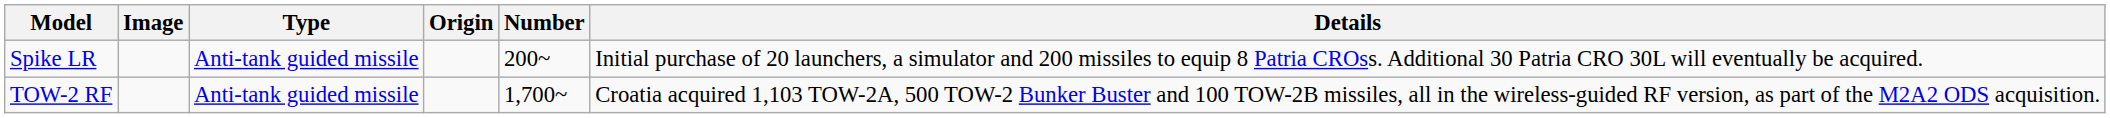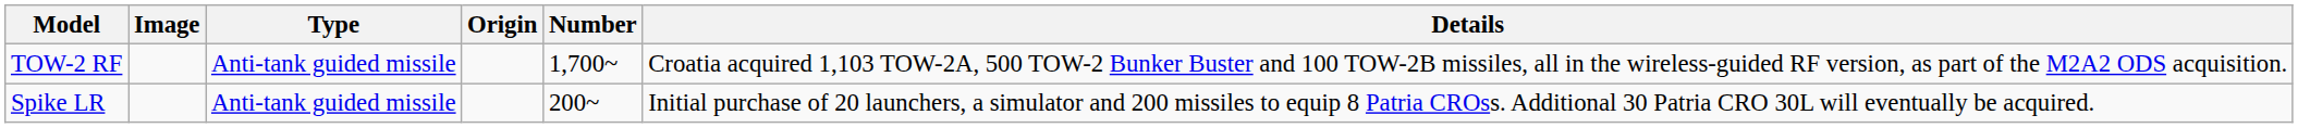 <table class="wikitable">
 <tr>
 <th>Model</th>
 <th>Image</th>
 <th>Type</th>
 <th>Origin</th>
 <th>Number</th>
 <th>Details</th>
 </tr>
 <tr>
+<td><a href='#'>TOW-2 RF</a></td>
+<td></td>
+<td><a href='#'>Anti-tank guided missile</a></td>
+<td></td>
+<td>1,700~</td>
+<td>Croatia acquired 1,103 TOW-2A, 500 TOW-2 <a href='#'>Bunker Buster</a> and 100 TOW-2B missiles, all in the wireless-guided RF version, as part of the <a href='#'>M2A2 ODS</a> acquisition.</td>
+</tr>
+<tr>
 <td><a href='#'>Spike LR</a></td>
 <td></td>
 <td><a href='#'>Anti-tank guided missile</a></td>
 <td></td>
 <td>200~</td>
 <td>Initial purchase of 20 launchers, a simulator and 200 missiles to equip 8 <a href='#'>Patria CROs</a>s. Additional 30 Patria CRO 30L will eventually be acquired.</td>
 </tr>
-<tr>
-<td><a href='#'>TOW-2 RF</a></td>
-<td></td>
-<td><a href='#'>Anti-tank guided missile</a></td>
-<td></td>
-<td>1,700~</td>
-<td>Croatia acquired 1,103 TOW-2A, 500 TOW-2 <a href='#'>Bunker Buster</a> and 100 TOW-2B missiles, all in the wireless-guided RF version, as part of the <a href='#'>M2A2 ODS</a> acquisition.</td>
-</tr>
 </table>
